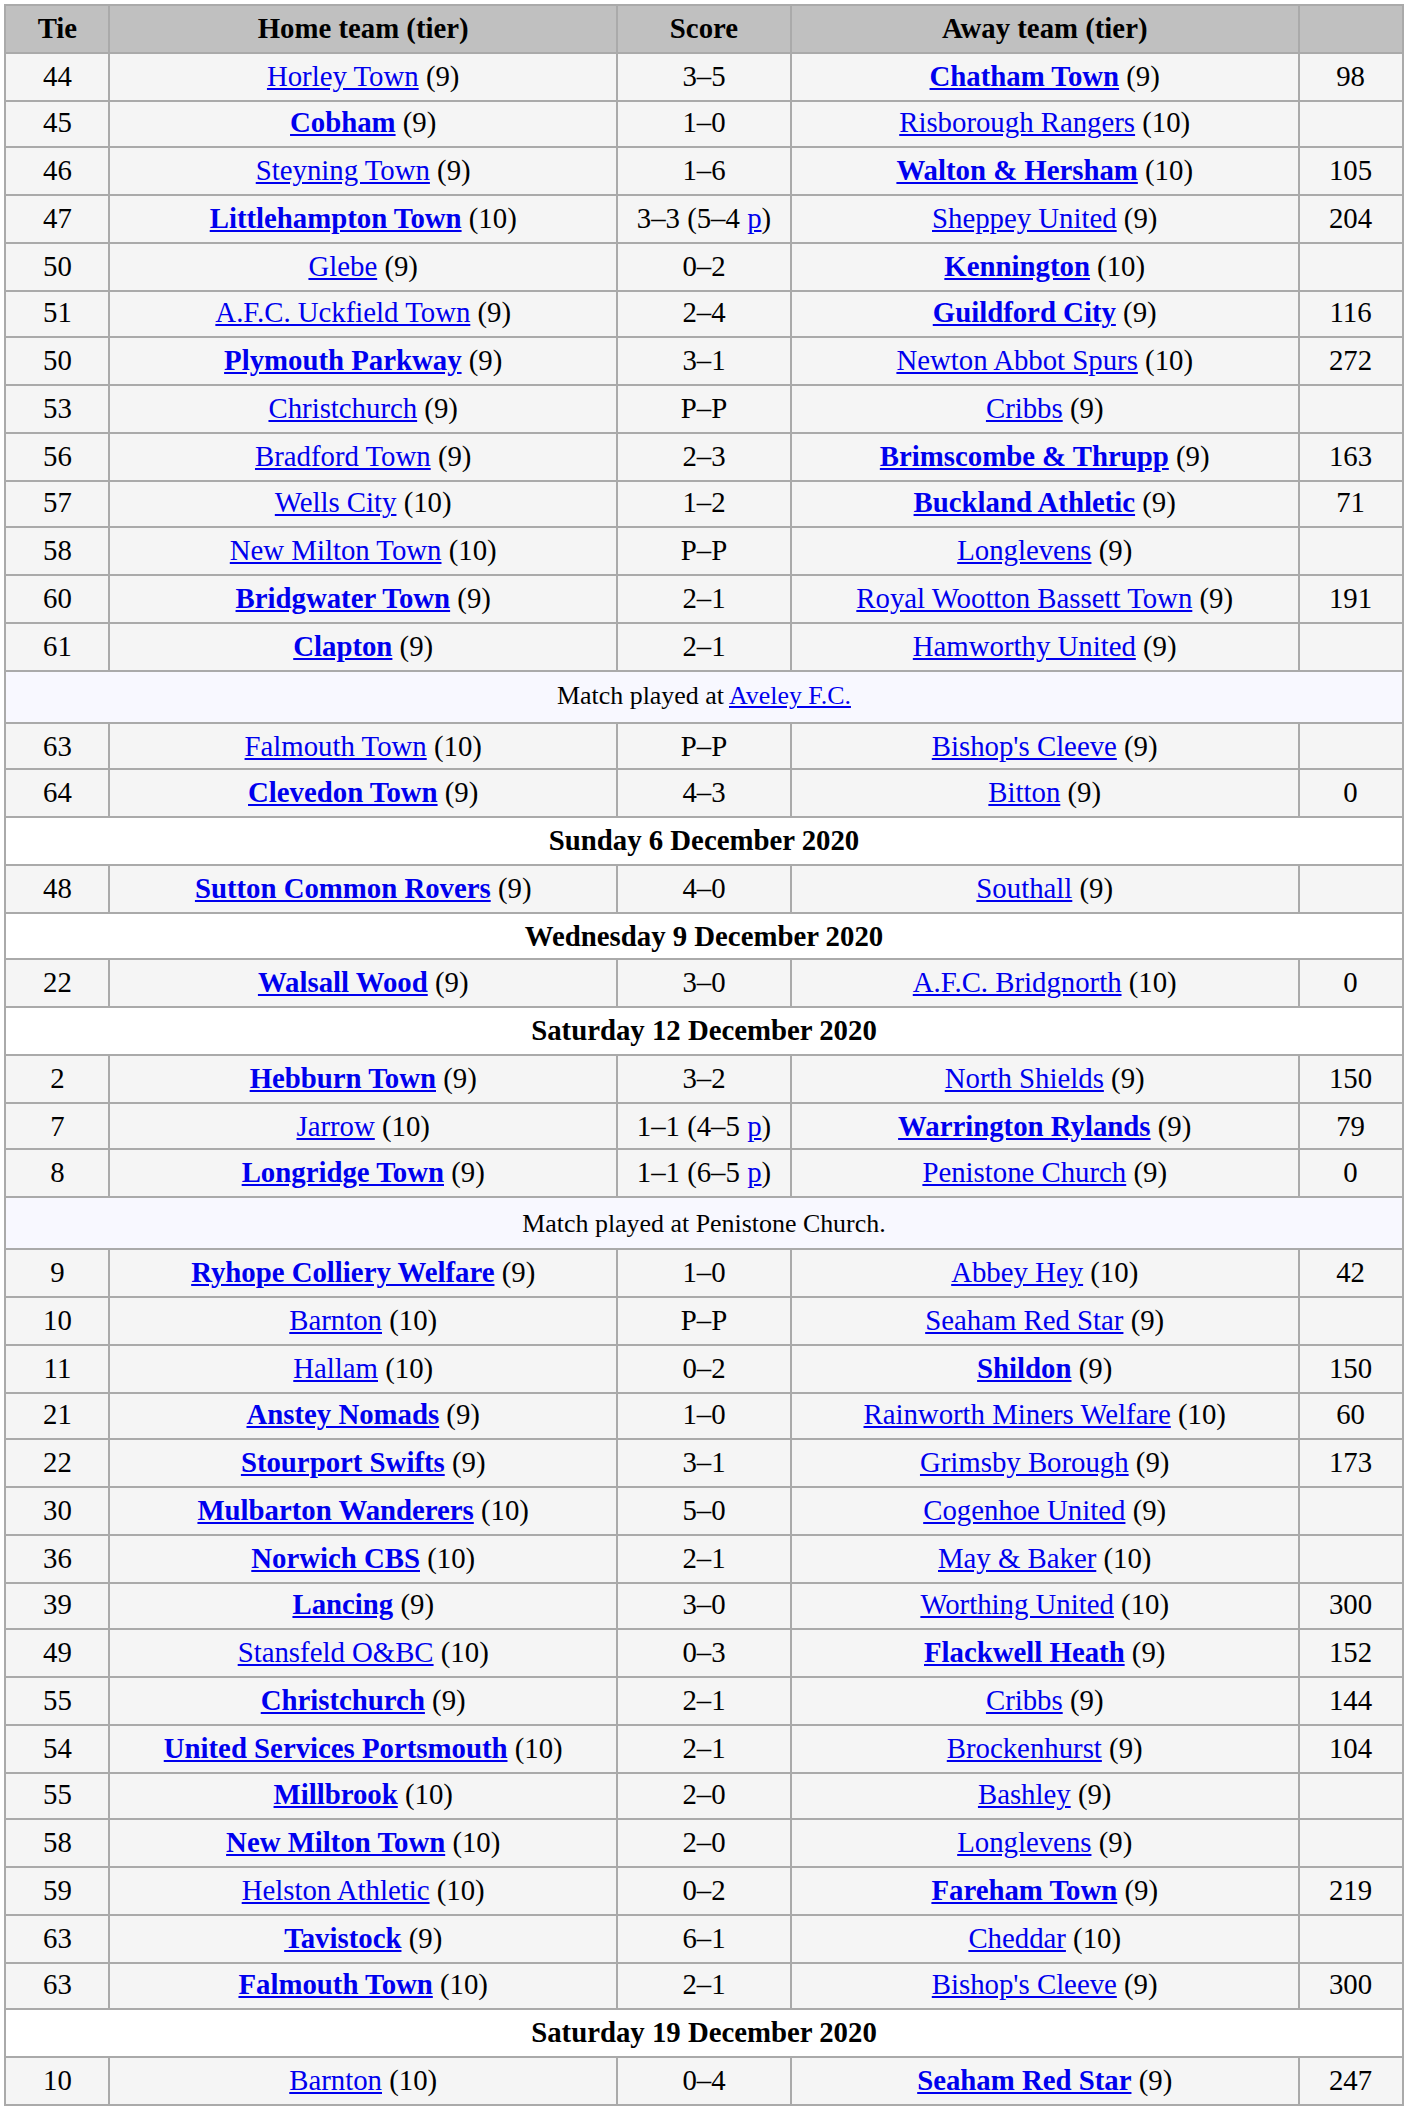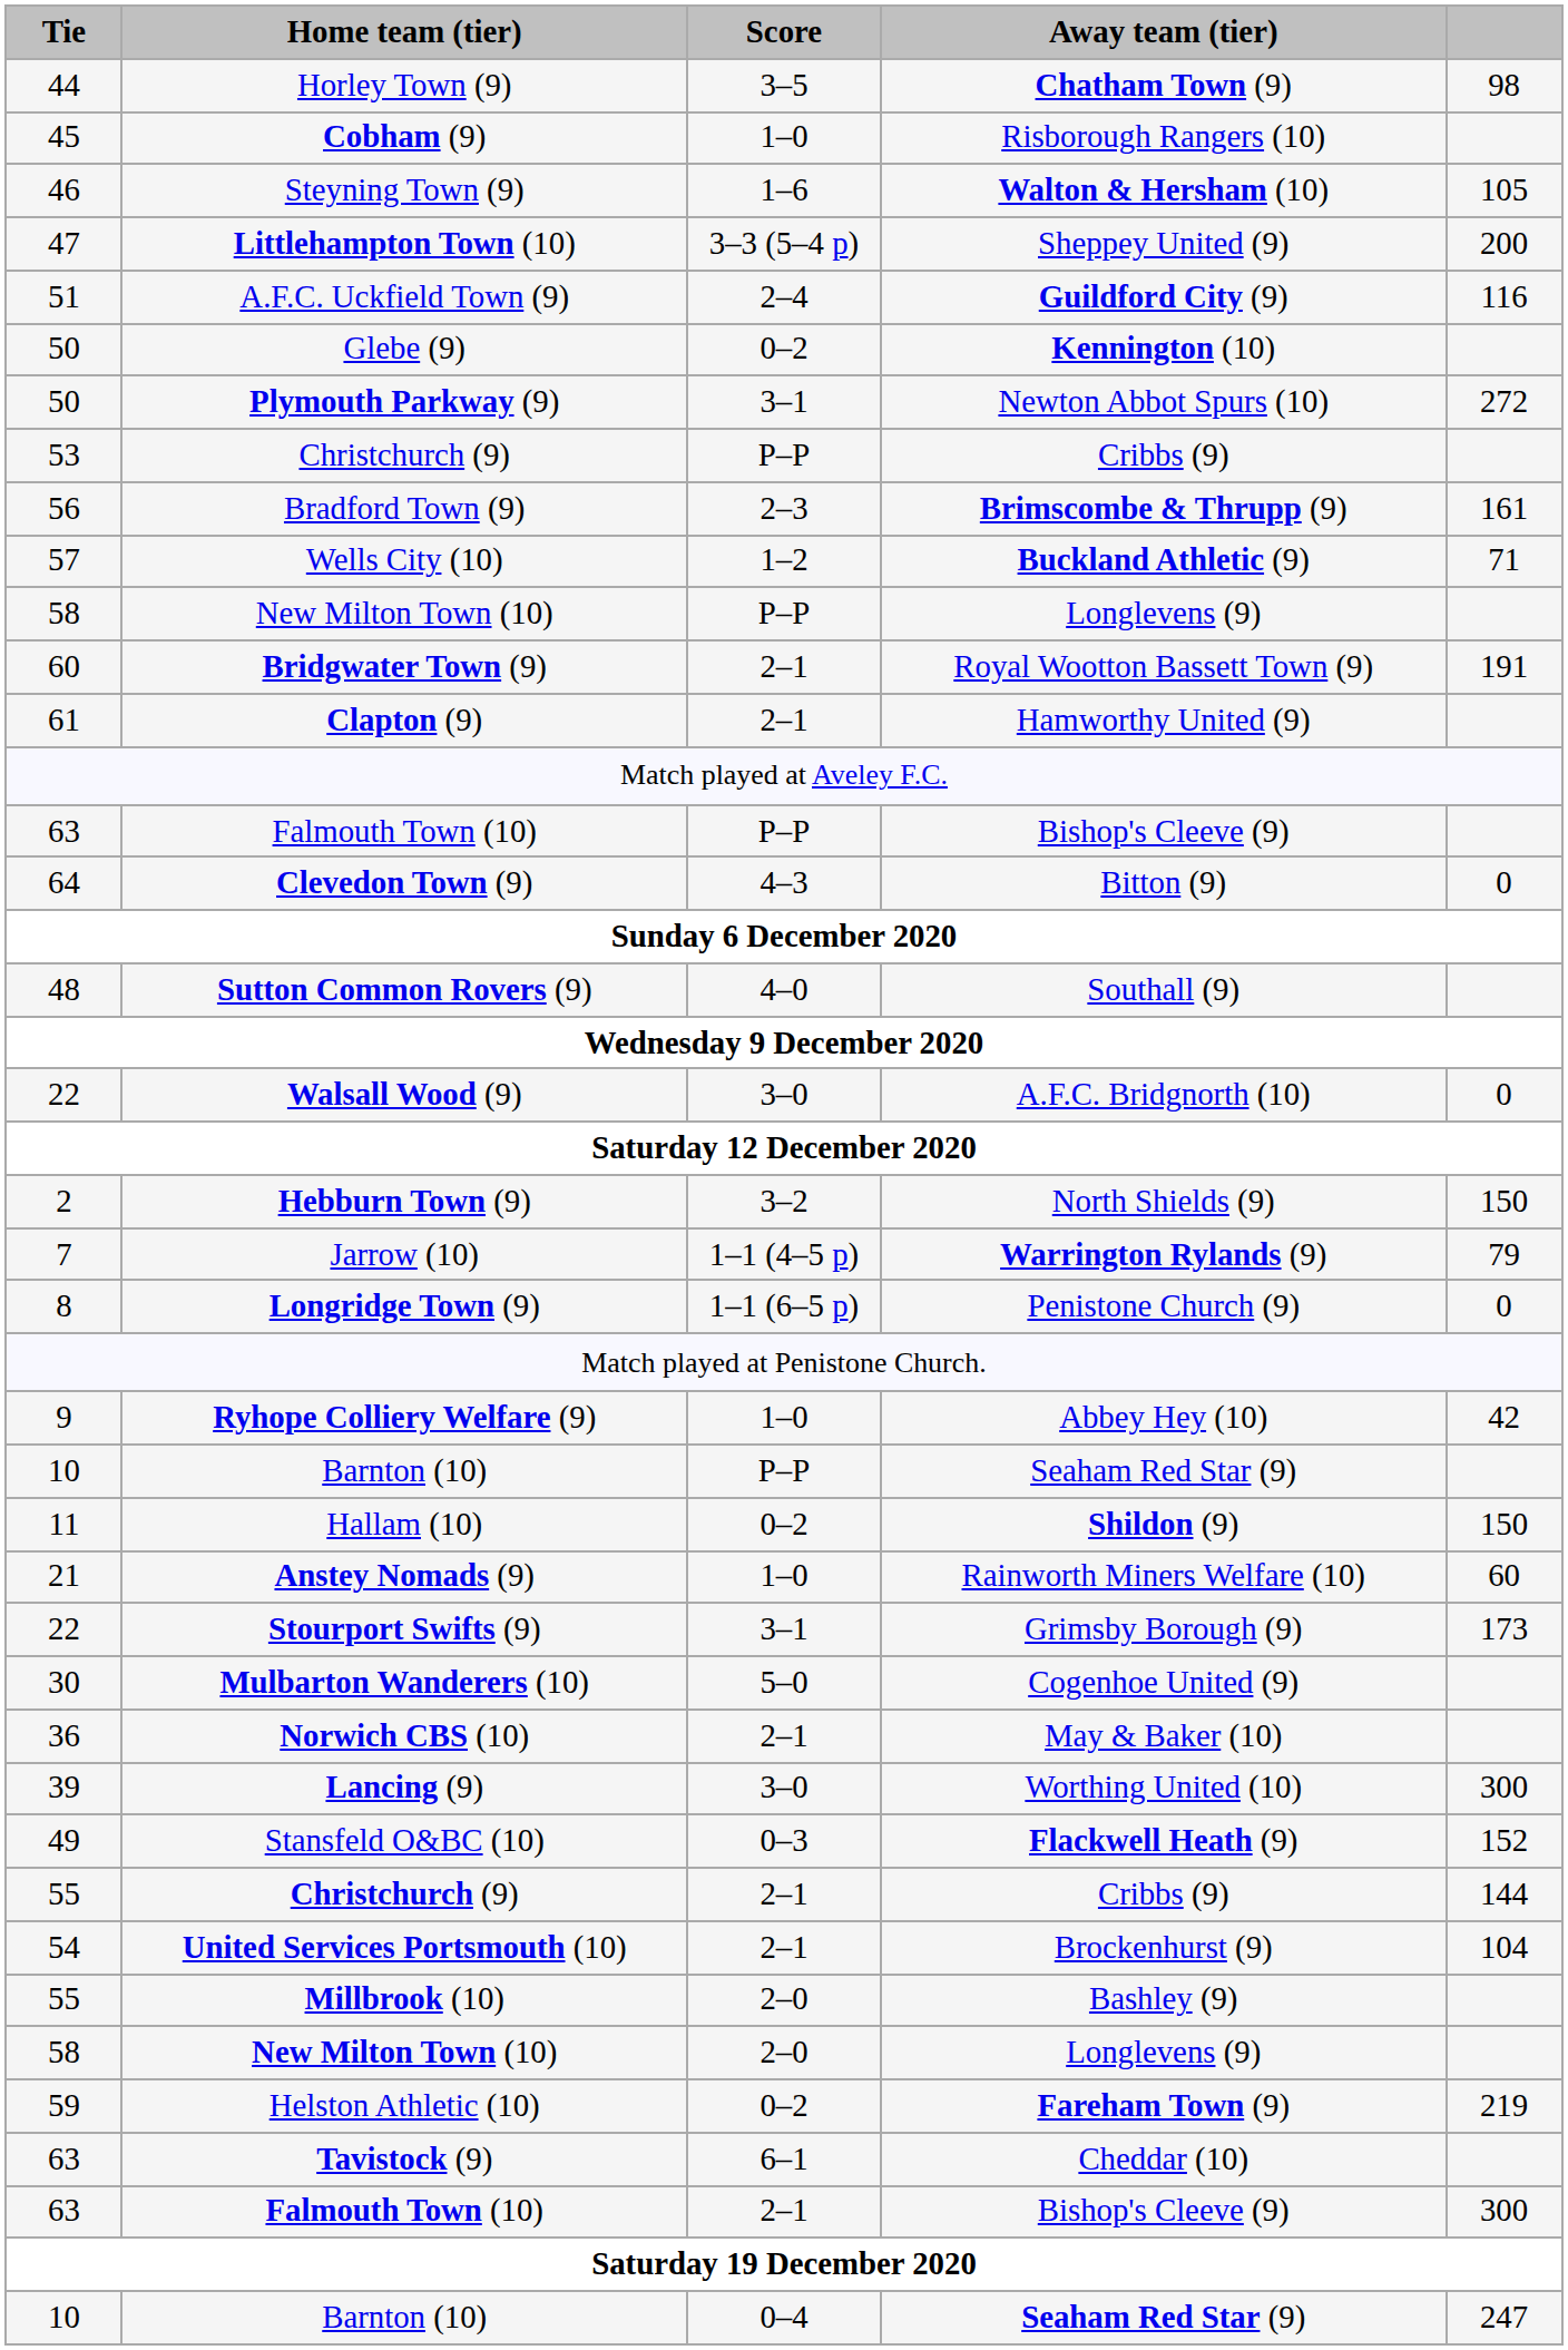 <table class="wikitable" style="width: 700px; background:WhiteSmoke; text-align:center; font-size:90%">
 <tr>
 <td scope="col" style="width:  7.50%; background:silver;"><strong>Tie</strong></td>
 <td scope="col" style="width: 36.25%; background:silver;"><strong>Home team (tier)</strong></td>
 <td scope="col" style="width: 12.50%; background:silver;"><strong>Score</strong></td>
 <td scope="col" style="width: 36.25%; background:silver;"><strong>Away team (tier)</strong></td>
 <td scope="col" style="width:  7.50%; background:silver;"><strong></strong></td>
 </tr>
 <tr>
 <td>44</td>
 <td><a href='#'>Horley Town</a> (9)</td>
 <td>3–5</td>
 <td><strong><a href='#'>Chatham Town</a></strong> (9)</td>
 <td>98</td>
 </tr>
 <tr>
 <td>45</td>
 <td><strong><a href='#'>Cobham</a></strong> (9)</td>
 <td>1–0</td>
 <td><a href='#'>Risborough Rangers</a> (10)</td>
 <td></td>
 </tr>
 <tr>
 <td>46</td>
 <td><a href='#'>Steyning Town</a> (9)</td>
 <td>1–6</td>
 <td><strong><a href='#'>Walton & Hersham</a></strong> (10)</td>
 <td>105</td>
 </tr>
 <tr>
 <td>47</td>
 <td><strong><a href='#'>Littlehampton Town</a></strong> (10)</td>
 <td>3–3 (5–4 <a href='#'>p</a>)</td>
 <td><a href='#'>Sheppey United</a> (9)</td>
-<td>204</td>
+<td>200</td>
+</tr>
+<tr>
+<td>51</td>
+<td><a href='#'>A.F.C. Uckfield Town</a> (9)</td>
+<td>2–4</td>
+<td><strong><a href='#'>Guildford City</a></strong> (9)</td>
+<td>116</td>
 </tr>
 <tr>
 <td>50</td>
 <td><a href='#'>Glebe</a> (9)</td>
 <td>0–2</td>
 <td><strong><a href='#'>Kennington</a></strong> (10)</td>
 <td></td>
-</tr>
-<tr>
-<td>51</td>
-<td><a href='#'>A.F.C. Uckfield Town</a> (9)</td>
-<td>2–4</td>
-<td><strong><a href='#'>Guildford City</a></strong> (9)</td>
-<td>116</td>
 </tr>
 <tr>
 <td>50</td>
 <td><strong><a href='#'>Plymouth Parkway</a></strong> (9)</td>
 <td>3–1</td>
 <td><a href='#'>Newton Abbot Spurs</a> (10)</td>
 <td>272</td>
 </tr>
 <tr>
 <td>53</td>
 <td><a href='#'>Christchurch</a> (9)</td>
 <td>P–P</td>
 <td><a href='#'>Cribbs</a> (9)</td>
 <td></td>
 </tr>
 <tr>
 <td>56</td>
 <td><a href='#'>Bradford Town</a> (9)</td>
 <td>2–3</td>
 <td><strong><a href='#'>Brimscombe & Thrupp</a></strong> (9)</td>
-<td>163</td>
+<td>161</td>
 </tr>
 <tr>
 <td>57</td>
 <td><a href='#'>Wells City</a> (10)</td>
 <td>1–2</td>
 <td><strong><a href='#'>Buckland Athletic</a></strong> (9)</td>
 <td>71</td>
 </tr>
 <tr>
 <td>58</td>
 <td><a href='#'>New Milton Town</a> (10)</td>
 <td>P–P</td>
 <td><a href='#'>Longlevens</a> (9)</td>
 <td></td>
 </tr>
 <tr>
 <td>60</td>
 <td><strong><a href='#'>Bridgwater Town</a></strong> (9)</td>
 <td>2–1</td>
 <td><a href='#'>Royal Wootton Bassett Town</a> (9)</td>
 <td>191</td>
 </tr>
 <tr>
 <td>61</td>
 <td><strong><a href='#'>Clapton</a></strong> (9)</td>
 <td>2–1</td>
 <td><a href='#'>Hamworthy United</a> (9)</td>
 <td></td>
 </tr>
 <tr>
 <td colspan="5" style="background:GhostWhite; height:20px; text-align:center; font-size:90%">Match played at <a href='#'>Aveley F.C.</a></td>
 </tr>
 <tr>
 <td>63</td>
 <td><a href='#'>Falmouth Town</a> (10)</td>
 <td>P–P</td>
 <td><a href='#'>Bishop's Cleeve</a> (9)</td>
 <td></td>
 </tr>
 <tr>
 <td>64</td>
 <td><strong><a href='#'>Clevedon Town</a></strong> (9)</td>
 <td>4–3</td>
 <td><a href='#'>Bitton</a> (9)</td>
 <td>0</td>
 </tr>
 <tr>
 <td colspan="5" style= background:White><strong>Sunday 6 December 2020</strong></td>
 </tr>
 <tr>
 <td>48</td>
 <td><strong><a href='#'>Sutton Common Rovers</a></strong> (9)</td>
 <td>4–0</td>
 <td><a href='#'>Southall</a> (9)</td>
 <td></td>
 </tr>
 <tr>
 <td colspan="5" style= background:White><strong>Wednesday 9 December 2020</strong></td>
 </tr>
 <tr>
 <td>22</td>
 <td><strong><a href='#'>Walsall Wood</a></strong> (9)</td>
 <td>3–0</td>
 <td><a href='#'>A.F.C. Bridgnorth</a> (10)</td>
 <td>0</td>
 </tr>
 <tr>
 <td colspan="5" style= background:White><strong>Saturday 12 December 2020</strong></td>
 </tr>
 <tr>
 <td>2</td>
 <td><strong><a href='#'>Hebburn Town</a></strong> (9)</td>
 <td>3–2</td>
 <td><a href='#'>North Shields</a> (9)</td>
 <td>150</td>
 </tr>
 <tr>
 <td>7</td>
 <td><a href='#'>Jarrow</a> (10)</td>
 <td>1–1 (4–5 <a href='#'>p</a>)</td>
 <td><strong><a href='#'>Warrington Rylands</a></strong> (9)</td>
 <td>79</td>
 </tr>
 <tr>
 <td>8</td>
 <td><strong><a href='#'>Longridge Town</a></strong> (9)</td>
 <td>1–1 (6–5 <a href='#'>p</a>)</td>
 <td><a href='#'>Penistone Church</a> (9)</td>
 <td>0</td>
 </tr>
 <tr>
 <td colspan="5" style="background:GhostWhite; height:20px; text-align:center; font-size:90%">Match played at Penistone Church.</td>
 </tr>
 <tr>
 <td>9</td>
 <td><strong><a href='#'>Ryhope Colliery Welfare</a></strong> (9)</td>
 <td>1–0</td>
 <td><a href='#'>Abbey Hey</a> (10)</td>
 <td>42</td>
 </tr>
 <tr>
 <td>10</td>
 <td><a href='#'>Barnton</a> (10)</td>
 <td>P–P</td>
 <td><a href='#'>Seaham Red Star</a> (9)</td>
 <td></td>
 </tr>
 <tr>
 <td>11</td>
 <td><a href='#'>Hallam</a> (10)</td>
 <td>0–2</td>
 <td><strong><a href='#'>Shildon</a></strong> (9)</td>
 <td>150</td>
 </tr>
 <tr>
 <td>21</td>
 <td><strong><a href='#'>Anstey Nomads</a></strong> (9)</td>
 <td>1–0</td>
 <td><a href='#'>Rainworth Miners Welfare</a> (10)</td>
 <td>60</td>
 </tr>
 <tr>
 <td>22</td>
 <td><strong><a href='#'>Stourport Swifts</a></strong> (9)</td>
 <td>3–1</td>
 <td><a href='#'>Grimsby Borough</a> (9)</td>
 <td>173</td>
 </tr>
 <tr>
 <td>30</td>
 <td><strong><a href='#'>Mulbarton Wanderers</a></strong> (10)</td>
 <td>5–0</td>
 <td><a href='#'>Cogenhoe United</a> (9)</td>
 <td></td>
 </tr>
 <tr>
 <td>36</td>
 <td><strong><a href='#'>Norwich CBS</a></strong> (10)</td>
 <td>2–1</td>
 <td><a href='#'>May & Baker</a> (10)</td>
 <td></td>
 </tr>
 <tr>
 <td>39</td>
 <td><strong><a href='#'>Lancing</a></strong> (9)</td>
 <td>3–0</td>
 <td><a href='#'>Worthing United</a> (10)</td>
 <td>300</td>
 </tr>
 <tr>
 <td>49</td>
 <td><a href='#'>Stansfeld O&BC</a> (10)</td>
 <td>0–3</td>
 <td><strong><a href='#'>Flackwell Heath</a></strong> (9)</td>
 <td>152</td>
 </tr>
 <tr>
 <td>55</td>
 <td><strong><a href='#'>Christchurch</a></strong> (9)</td>
 <td>2–1</td>
 <td><a href='#'>Cribbs</a> (9)</td>
 <td>144</td>
 </tr>
 <tr>
 <td>54</td>
 <td><strong><a href='#'>United Services Portsmouth</a></strong> (10)</td>
 <td>2–1</td>
 <td><a href='#'>Brockenhurst</a> (9)</td>
 <td>104</td>
 </tr>
 <tr>
 <td>55</td>
 <td><strong><a href='#'>Millbrook</a></strong> (10)</td>
 <td>2–0</td>
 <td><a href='#'>Bashley</a> (9)</td>
 <td></td>
 </tr>
 <tr>
 <td>58</td>
 <td><strong><a href='#'>New Milton Town</a></strong> (10)</td>
 <td>2–0</td>
 <td><a href='#'>Longlevens</a> (9)</td>
 <td></td>
 </tr>
 <tr>
 <td>59</td>
 <td><a href='#'>Helston Athletic</a> (10)</td>
 <td>0–2</td>
 <td><strong><a href='#'>Fareham Town</a></strong> (9)</td>
 <td>219</td>
 </tr>
 <tr>
 <td>63</td>
 <td><strong><a href='#'>Tavistock</a></strong> (9)</td>
 <td>6–1</td>
 <td><a href='#'>Cheddar</a> (10)</td>
 <td></td>
 </tr>
 <tr>
 <td>63</td>
 <td><strong><a href='#'>Falmouth Town</a></strong> (10)</td>
 <td>2–1</td>
 <td><a href='#'>Bishop's Cleeve</a> (9)</td>
 <td>300</td>
 </tr>
 <tr>
 <td colspan="5" style= background:White><strong>Saturday 19 December 2020</strong></td>
 </tr>
 <tr>
 <td>10</td>
 <td><a href='#'>Barnton</a> (10)</td>
 <td>0–4</td>
 <td><strong><a href='#'>Seaham Red Star</a></strong> (9)</td>
 <td>247</td>
 </tr>
 <tr>
 </tr>
 </table>
